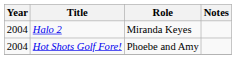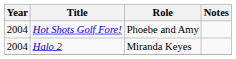 <table class="wikitable">
 <tr>
 <th scope="col">Year</th>
 <th scope="col">Title</th>
 <th scope="col">Role</th>
 <th scope="col">Notes</th>
 </tr>
 <tr>
 <td>2004</td>
+<td><em><a href='#'>Hot Shots Golf Fore!</a></em></td>
+<td>Phoebe and Amy</td>
+<td></td>
+</tr>
+<tr>
+<td>2004</td>
 <td><em><a href='#'>Halo 2</a></em></td>
 <td>Miranda Keyes</td>
 <td></td>
 </tr>
 <tr>
-<td>2004</td>
-<td><em><a href='#'>Hot Shots Golf Fore!</a></em></td>
-<td>Phoebe and Amy</td>
-<td></td>
-</tr>
-<tr>
 </tr>
 </table>
